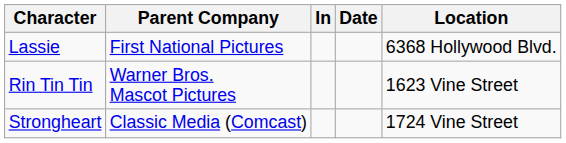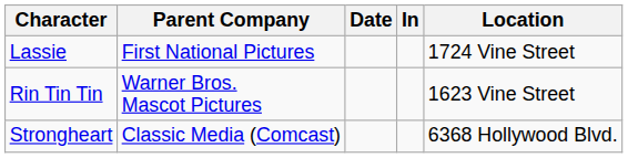 <table class="wikitable">
 <tr valign=baseline>
 <th>Character</th>
 <th>Parent Company</th>
+<th>Date</th>
 <th>In</th>
-<th>Date</th>
 <th>Location</th>
 </tr>
 <tr>
 <td><a href='#'>Lassie</a></td>
 <td><a href='#'>First National Pictures</a></td>
 <td></td>
 <td></td>
-<td>6368 Hollywood Blvd.</td>
+<td>1724 Vine Street</td>
 </tr>
 <tr>
 <td><a href='#'>Rin Tin Tin</a></td>
 <td><a href='#'>Warner Bros.</a><br><a href='#'>Mascot Pictures</a></td>
 <td></td>
 <td></td>
 <td>1623 Vine Street</td>
 </tr>
 <tr>
 <td><a href='#'>Strongheart</a></td>
 <td><a href='#'>Classic Media</a> (<a href='#'>Comcast</a>)</td>
 <td></td>
 <td></td>
-<td>1724 Vine Street</td>
+<td>6368 Hollywood Blvd.</td>
 </tr>
 </table>
